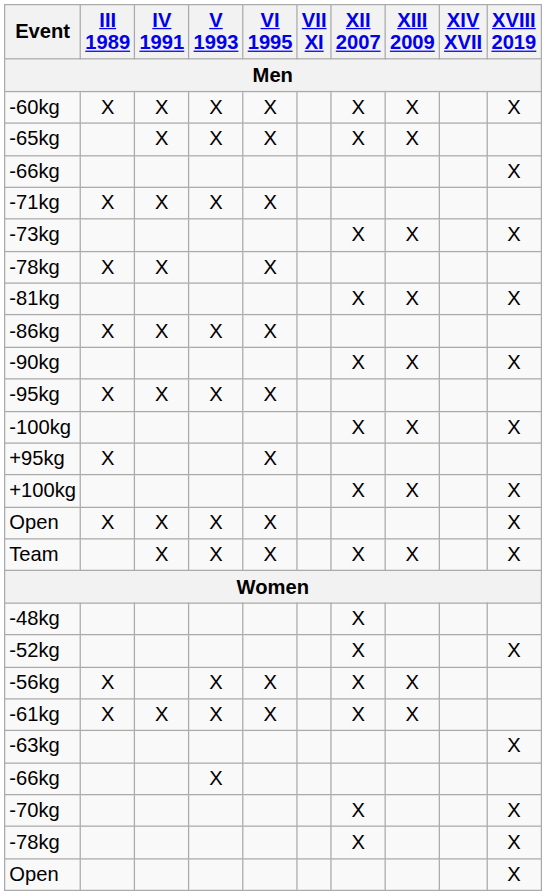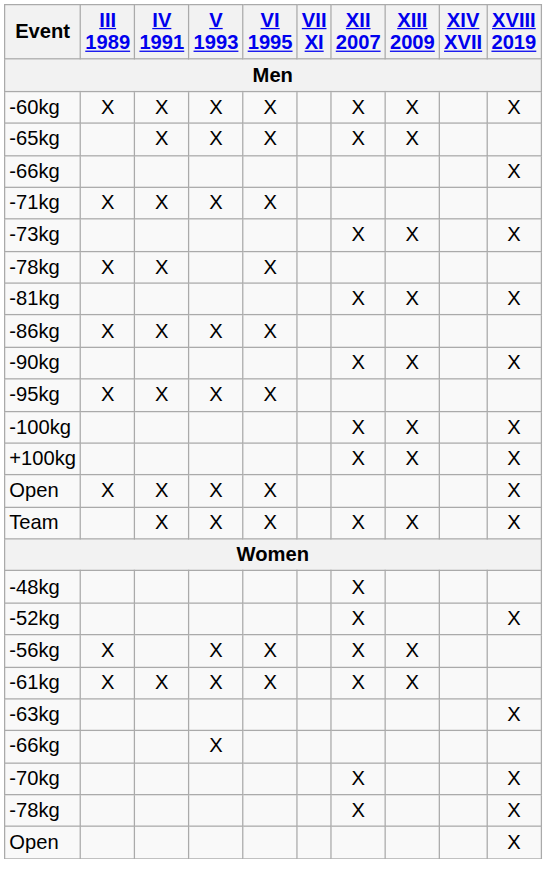 <table class="wikitable" style="text-align:center">
 <tr>
 <th>Event</th>
 <th><a href='#'>III<br>1989</a></th>
 <th><a href='#'>IV<br>1991</a></th>
 <th><a href='#'>V<br>1993</a></th>
 <th><a href='#'>VI<br>1995</a></th>
 <th><a href='#'>VII</a> <br> <a href='#'>XI</a></th>
 <th><a href='#'>XII<br>2007</a></th>
 <th><a href='#'>XIII<br>2009</a></th>
 <th><a href='#'>XIV</a> <br> <a href='#'>XVII</a></th>
 <th><a href='#'>XVIII<br>2019</a></th>
 </tr>
 <tr>
 <th colspan=10>Men</th>
 </tr>
 <tr>
 <td align=left>-60kg</td>
 <td>X</td>
 <td>X</td>
 <td>X</td>
 <td>X</td>
 <td></td>
 <td>X</td>
 <td>X</td>
 <td></td>
 <td>X</td>
 </tr>
 <tr>
 <td align=left>-65kg</td>
 <td></td>
 <td>X</td>
 <td>X</td>
 <td>X</td>
 <td></td>
 <td>X</td>
 <td>X</td>
 <td></td>
 <td></td>
 </tr>
 <tr>
 <td align=left>-66kg</td>
 <td></td>
 <td></td>
 <td></td>
 <td></td>
 <td></td>
 <td></td>
 <td></td>
 <td></td>
 <td>X</td>
 </tr>
 <tr>
 <td align=left>-71kg</td>
 <td>X</td>
 <td>X</td>
 <td>X</td>
 <td>X</td>
 <td></td>
 <td></td>
 <td></td>
 <td></td>
 <td></td>
 </tr>
 <tr>
 <td align=left>-73kg</td>
 <td></td>
 <td></td>
 <td></td>
 <td></td>
 <td></td>
 <td>X</td>
 <td>X</td>
 <td></td>
 <td>X</td>
 </tr>
 <tr>
 <td align=left>-78kg</td>
 <td>X</td>
 <td>X</td>
 <td></td>
 <td>X</td>
 <td></td>
 <td></td>
 <td></td>
 <td></td>
 <td></td>
 </tr>
 <tr>
 <td align=left>-81kg</td>
 <td></td>
 <td></td>
 <td></td>
 <td></td>
 <td></td>
 <td>X</td>
 <td>X</td>
 <td></td>
 <td>X</td>
 </tr>
 <tr>
 <td align=left>-86kg</td>
 <td>X</td>
 <td>X</td>
 <td>X</td>
 <td>X</td>
 <td></td>
 <td></td>
 <td></td>
 <td></td>
 <td></td>
 </tr>
 <tr>
 <td align=left>-90kg</td>
 <td></td>
 <td></td>
 <td></td>
 <td></td>
 <td></td>
 <td>X</td>
 <td>X</td>
 <td></td>
 <td>X</td>
 </tr>
 <tr>
 <td align=left>-95kg</td>
 <td>X</td>
 <td>X</td>
 <td>X</td>
 <td>X</td>
 <td></td>
 <td></td>
 <td></td>
 <td></td>
 <td></td>
 </tr>
 <tr>
 <td align=left>-100kg</td>
 <td></td>
 <td></td>
 <td></td>
 <td></td>
 <td></td>
 <td>X</td>
 <td>X</td>
 <td></td>
 <td>X</td>
 </tr>
 <tr>
-<td align=left>+95kg</td>
-<td>X</td>
-<td></td>
-<td></td>
-<td>X</td>
-<td></td>
-<td></td>
-<td></td>
-<td></td>
-<td></td>
-</tr>
-<tr>
 <td align=left>+100kg</td>
 <td></td>
 <td></td>
 <td></td>
 <td></td>
 <td></td>
 <td>X</td>
 <td>X</td>
 <td></td>
 <td>X</td>
 </tr>
 <tr>
 <td align=left>Open</td>
 <td>X</td>
 <td>X</td>
 <td>X</td>
 <td>X</td>
 <td></td>
 <td></td>
 <td></td>
 <td></td>
 <td>X</td>
 </tr>
 <tr>
 <td align=left>Team</td>
 <td></td>
 <td>X</td>
 <td>X</td>
 <td>X</td>
 <td></td>
 <td>X</td>
 <td>X</td>
 <td></td>
 <td>X</td>
 </tr>
 <tr>
 <th colspan=10>Women</th>
 </tr>
 <tr>
 <td align=left>-48kg</td>
 <td></td>
 <td></td>
 <td></td>
 <td></td>
 <td></td>
 <td>X</td>
 <td></td>
 <td></td>
 <td></td>
 </tr>
 <tr>
 <td align=left>-52kg</td>
 <td></td>
 <td></td>
 <td></td>
 <td></td>
 <td></td>
 <td>X</td>
 <td></td>
 <td></td>
 <td>X</td>
 </tr>
 <tr>
 <td align=left>-56kg</td>
 <td>X</td>
 <td></td>
 <td>X</td>
 <td>X</td>
 <td></td>
 <td>X</td>
 <td>X</td>
 <td></td>
 <td></td>
 </tr>
 <tr>
 <td align=left>-61kg</td>
 <td>X</td>
 <td>X</td>
 <td>X</td>
 <td>X</td>
 <td></td>
 <td>X</td>
 <td>X</td>
 <td></td>
 <td></td>
 </tr>
 <tr>
 <td align=left>-63kg</td>
 <td></td>
 <td></td>
 <td></td>
 <td></td>
 <td></td>
 <td></td>
 <td></td>
 <td></td>
 <td>X</td>
 </tr>
 <tr>
 <td align=left>-66kg</td>
 <td></td>
 <td></td>
 <td>X</td>
 <td></td>
 <td></td>
 <td></td>
 <td></td>
 <td></td>
 <td></td>
 </tr>
 <tr>
 <td align=left>-70kg</td>
 <td></td>
 <td></td>
 <td></td>
 <td></td>
 <td></td>
 <td>X</td>
 <td></td>
 <td></td>
 <td>X</td>
 </tr>
 <tr>
 <td align=left>-78kg</td>
 <td></td>
 <td></td>
 <td></td>
 <td></td>
 <td></td>
 <td>X</td>
 <td></td>
 <td></td>
 <td>X</td>
 </tr>
 <tr>
 <td align=left>Open</td>
 <td></td>
 <td></td>
 <td></td>
 <td></td>
 <td></td>
 <td></td>
 <td></td>
 <td></td>
 <td>X</td>
 </tr>
 </table>
